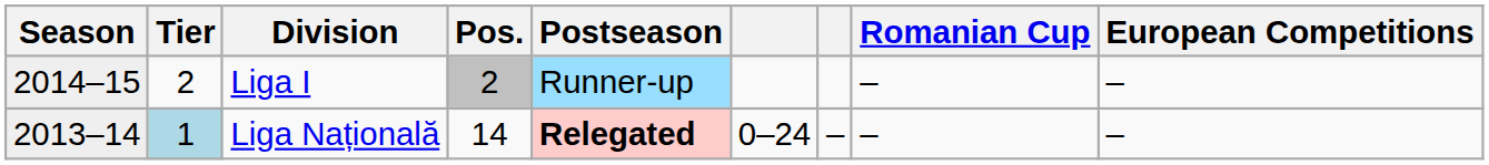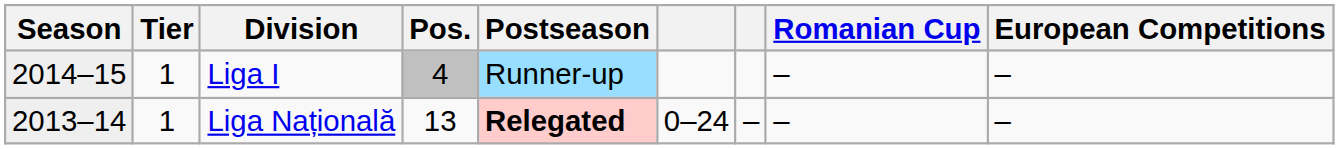 <table class="wikitable" style="font-size:85%; text-align:center">
 <tr>
 <th>Season</th>
 <th>Tier</th>
 <th>Division</th>
 <th>Pos.</th>
 <th>Postseason</th>
 <th></th>
 <th></th>
 <th><a href='#'>Romanian Cup</a></th>
 <th colspan=3>European Competitions</th>
 </tr>
 <tr>
 <td bgcolor=#efefef>2014–15</td>
-<td>2</td>
+<td>1</td>
 <td align=left><a href='#'>Liga I</a></td>
-<td bgcolor=silver>2</td>
+<td bgcolor=silver>4</td>
 <td bgcolor=#97DEFF align=left>Runner-up </td>
 <td></td>
 <td></td>
 <td align=left>–</td>
 <td colspan=3 align=left>–</td>
 </tr>
 <tr>
 <td bgcolor=#efefef>2013–14</td>
-<td style="background: lightblue;">1</td>
+<td>1</td>
 <td align=left><a href='#'>Liga Națională</a></td>
-<td>14</td>
+<td>13</td>
 <td bgcolor=#fcc align=left><strong>Relegated</strong></td>
 <td>0–24</td>
 <td>–</td>
 <td align=left>–</td>
 <td colspan=3 align=left>–</td>
 </tr>
 </table>
